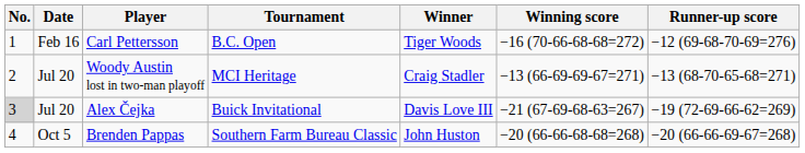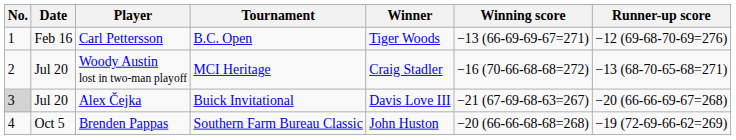 <table class="wikitable" style="font-size:95%;">
 <tr>
 <th>No.</th>
 <th>Date</th>
 <th>Player</th>
 <th>Tournament</th>
 <th>Winner</th>
 <th>Winning score</th>
 <th>Runner-up score</th>
 </tr>
 <tr>
 <td>1</td>
 <td>Feb 16</td>
 <td> <a href='#'>Carl Pettersson</a></td>
 <td><a href='#'>B.C. Open</a></td>
 <td> <a href='#'>Tiger Woods</a></td>
-<td>−16 (70-66-68-68=272)</td>
+<td>−13 (66-69-69-67=271)</td>
 <td>−12 (69-68-70-69=276)</td>
 </tr>
 <tr>
 <td>2</td>
 <td>Jul 20</td>
 <td> <a href='#'>Woody Austin</a><br><small>lost in two-man playoff</small></td>
 <td><a href='#'>MCI Heritage</a></td>
 <td> <a href='#'>Craig Stadler</a></td>
-<td>−13 (66-69-69-67=271)</td>
+<td>−16 (70-66-68-68=272)</td>
 <td>−13 (68-70-65-68=271)</td>
 </tr>
 <tr>
 <td style="background: lightgrey;">3</td>
 <td>Jul 20</td>
 <td> <a href='#'>Alex Čejka</a></td>
 <td><a href='#'>Buick Invitational</a></td>
 <td> <a href='#'>Davis Love III</a></td>
 <td>−21 (67-69-68-63=267)</td>
-<td>−19 (72-69-66-62=269)</td>
+<td>−20 (66-66-69-67=268)</td>
 </tr>
 <tr>
 <td>4</td>
 <td>Oct 5</td>
 <td> <a href='#'>Brenden Pappas</a></td>
 <td><a href='#'>Southern Farm Bureau Classic</a></td>
 <td> <a href='#'>John Huston</a></td>
 <td>−20 (66-66-68-68=268)</td>
-<td>−20 (66-66-69-67=268)</td>
+<td>−19 (72-69-66-62=269)</td>
 </tr>
 </table>
